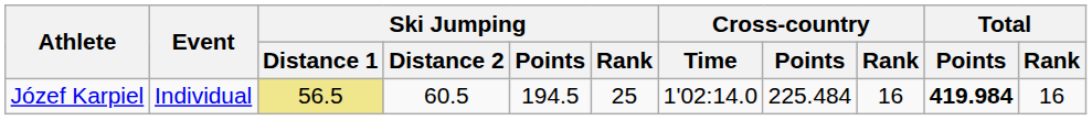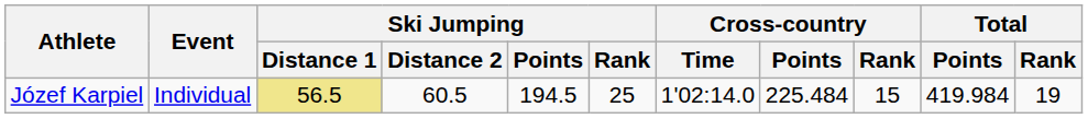 <table class="wikitable" style="font-size:90%">
 <tr>
 <th rowspan="2">Athlete</th>
 <th rowspan="2">Event</th>
 <th colspan="4">Ski Jumping</th>
 <th colspan="3">Cross-country</th>
 <th colspan="2">Total</th>
 </tr>
 <tr>
 <th>Distance 1</th>
 <th>Distance 2</th>
 <th>Points</th>
 <th>Rank</th>
 <th>Time</th>
 <th>Points</th>
 <th>Rank</th>
 <th>Points</th>
 <th>Rank</th>
 </tr>
 <tr>
 <td><a href='#'>Józef Karpiel</a></td>
 <td><a href='#'>Individual</a></td>
 <td align="center" style="background: khaki;">56.5</td>
 <td align="center">60.5</td>
 <td align="center">194.5</td>
 <td align="center">25</td>
 <td align="center">1'02:14.0</td>
 <td align="center">225.484</td>
-<td align="center">16</td>
-<td align="center"><strong>419.984</strong></td>
-<td align="center">16</td>
+<td align="center">15</td>
+<td align="center">419.984</td>
+<td align="center">19</td>
 </tr>
 </table>
